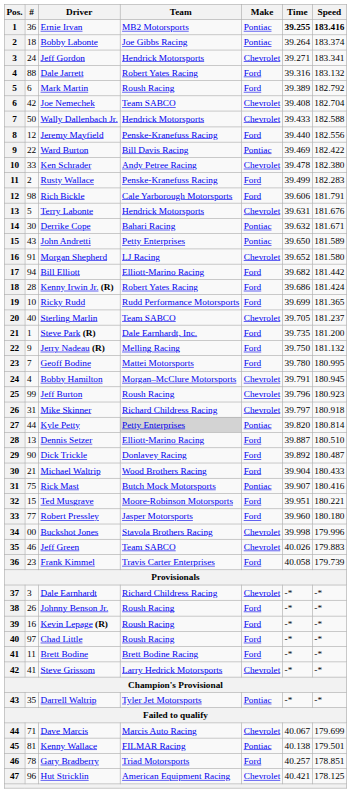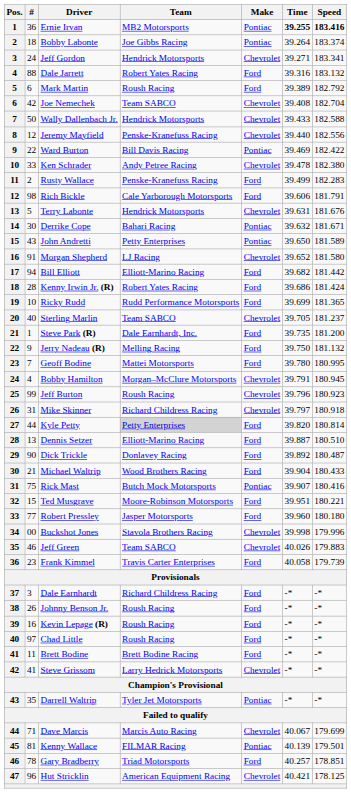 <table class="wikitable" style="font-size:95%">
 <tr>
 <th>Pos.</th>
 <th>#</th>
 <th>Driver</th>
 <th>Team</th>
 <th>Make</th>
 <th>Time</th>
 <th>Speed</th>
 </tr>
 <tr>
 <th>1</th>
 <td>36</td>
 <td><a href='#'>Ernie Irvan</a></td>
 <td><a href='#'>MB2 Motorsports</a></td>
 <td><a href='#'>Pontiac</a></td>
 <td><strong>39.255</strong></td>
 <td><strong>183.416</strong></td>
 </tr>
 <tr>
 <th>2</th>
 <td>18</td>
 <td><a href='#'>Bobby Labonte</a></td>
 <td><a href='#'>Joe Gibbs Racing</a></td>
 <td><a href='#'>Pontiac</a></td>
 <td>39.264</td>
 <td>183.374</td>
 </tr>
 <tr>
 <th>3</th>
 <td>24</td>
 <td><a href='#'>Jeff Gordon</a></td>
 <td><a href='#'>Hendrick Motorsports</a></td>
 <td><a href='#'>Chevrolet</a></td>
 <td>39.271</td>
 <td>183.341</td>
 </tr>
 <tr>
 <th>4</th>
 <td>88</td>
 <td><a href='#'>Dale Jarrett</a></td>
 <td><a href='#'>Robert Yates Racing</a></td>
 <td><a href='#'>Ford</a></td>
 <td>39.316</td>
 <td>183.132</td>
 </tr>
 <tr>
 <th>5</th>
 <td>6</td>
 <td><a href='#'>Mark Martin</a></td>
 <td><a href='#'>Roush Racing</a></td>
 <td><a href='#'>Ford</a></td>
 <td>39.389</td>
 <td>182.792</td>
 </tr>
 <tr>
 <th>6</th>
 <td>42</td>
 <td><a href='#'>Joe Nemechek</a></td>
 <td><a href='#'>Team SABCO</a></td>
 <td><a href='#'>Chevrolet</a></td>
 <td>39.408</td>
 <td>182.704</td>
 </tr>
 <tr>
 <th>7</th>
 <td>50</td>
 <td><a href='#'>Wally Dallenbach Jr.</a></td>
 <td><a href='#'>Hendrick Motorsports</a></td>
 <td><a href='#'>Chevrolet</a></td>
 <td>39.433</td>
 <td>182.588</td>
 </tr>
 <tr>
 <th>8</th>
 <td>12</td>
 <td><a href='#'>Jeremy Mayfield</a></td>
 <td><a href='#'>Penske-Kranefuss Racing</a></td>
-<td><a href='#'>Ford</a></td>
+<td><a href='#'>Chevrolet</a></td>
 <td>39.440</td>
 <td>182.556</td>
 </tr>
 <tr>
 <th>9</th>
 <td>22</td>
 <td><a href='#'>Ward Burton</a></td>
 <td><a href='#'>Bill Davis Racing</a></td>
 <td><a href='#'>Pontiac</a></td>
 <td>39.469</td>
 <td>182.422</td>
 </tr>
 <tr>
 <th>10</th>
 <td>33</td>
 <td><a href='#'>Ken Schrader</a></td>
 <td><a href='#'>Andy Petree Racing</a></td>
 <td><a href='#'>Chevrolet</a></td>
 <td>39.478</td>
 <td>182.380</td>
 </tr>
 <tr>
 <th>11</th>
 <td>2</td>
 <td><a href='#'>Rusty Wallace</a></td>
 <td><a href='#'>Penske-Kranefuss Racing</a></td>
 <td><a href='#'>Ford</a></td>
 <td>39.499</td>
 <td>182.283</td>
 </tr>
 <tr>
 <th>12</th>
 <td>98</td>
 <td><a href='#'>Rich Bickle</a></td>
 <td><a href='#'>Cale Yarborough Motorsports</a></td>
 <td><a href='#'>Ford</a></td>
 <td>39.606</td>
 <td>181.791</td>
 </tr>
 <tr>
 <th>13</th>
 <td>5</td>
 <td><a href='#'>Terry Labonte</a></td>
 <td><a href='#'>Hendrick Motorsports</a></td>
 <td><a href='#'>Chevrolet</a></td>
 <td>39.631</td>
 <td>181.676</td>
 </tr>
 <tr>
 <th>14</th>
 <td>30</td>
 <td><a href='#'>Derrike Cope</a></td>
 <td><a href='#'>Bahari Racing</a></td>
 <td><a href='#'>Pontiac</a></td>
 <td>39.632</td>
 <td>181.671</td>
 </tr>
 <tr>
 <th>15</th>
 <td>43</td>
 <td><a href='#'>John Andretti</a></td>
 <td><a href='#'>Petty Enterprises</a></td>
 <td><a href='#'>Pontiac</a></td>
 <td>39.650</td>
 <td>181.589</td>
 </tr>
 <tr>
 <th>16</th>
 <td>91</td>
 <td><a href='#'>Morgan Shepherd</a></td>
 <td><a href='#'>LJ Racing</a></td>
 <td><a href='#'>Chevrolet</a></td>
 <td>39.652</td>
 <td>181.580</td>
 </tr>
 <tr>
 <th>17</th>
 <td>94</td>
 <td><a href='#'>Bill Elliott</a></td>
 <td><a href='#'>Elliott-Marino Racing</a></td>
 <td><a href='#'>Ford</a></td>
 <td>39.682</td>
 <td>181.442</td>
 </tr>
 <tr>
 <th>18</th>
 <td>28</td>
 <td><a href='#'>Kenny Irwin Jr.</a> <strong>(R)</strong></td>
 <td><a href='#'>Robert Yates Racing</a></td>
 <td><a href='#'>Ford</a></td>
 <td>39.686</td>
 <td>181.424</td>
 </tr>
 <tr>
 <th>19</th>
 <td>10</td>
 <td><a href='#'>Ricky Rudd</a></td>
 <td><a href='#'>Rudd Performance Motorsports</a></td>
 <td><a href='#'>Ford</a></td>
 <td>39.699</td>
 <td>181.365</td>
 </tr>
 <tr>
 <th>20</th>
 <td>40</td>
 <td><a href='#'>Sterling Marlin</a></td>
 <td><a href='#'>Team SABCO</a></td>
 <td><a href='#'>Chevrolet</a></td>
 <td>39.705</td>
 <td>181.237</td>
 </tr>
 <tr>
 <th>21</th>
 <td>1</td>
 <td><a href='#'>Steve Park</a> <strong>(R)</strong></td>
 <td><a href='#'>Dale Earnhardt, Inc.</a></td>
 <td><a href='#'>Ford</a></td>
 <td>39.735</td>
 <td>181.200</td>
 </tr>
 <tr>
 <th>22</th>
 <td>9</td>
 <td><a href='#'>Jerry Nadeau</a> <strong>(R)</strong></td>
 <td><a href='#'>Melling Racing</a></td>
 <td><a href='#'>Ford</a></td>
 <td>39.750</td>
 <td>181.132</td>
 </tr>
 <tr>
 <th>23</th>
 <td>7</td>
 <td><a href='#'>Geoff Bodine</a></td>
 <td><a href='#'>Mattei Motorsports</a></td>
 <td><a href='#'>Ford</a></td>
 <td>39.780</td>
 <td>180.995</td>
 </tr>
 <tr>
 <th>24</th>
 <td>4</td>
 <td><a href='#'>Bobby Hamilton</a></td>
 <td><a href='#'>Morgan–McClure Motorsports</a></td>
 <td><a href='#'>Chevrolet</a></td>
 <td>39.791</td>
 <td>180.945</td>
 </tr>
 <tr>
 <th>25</th>
 <td>99</td>
 <td><a href='#'>Jeff Burton</a></td>
 <td><a href='#'>Roush Racing</a></td>
 <td><a href='#'>Chevrolet</a></td>
 <td>39.796</td>
 <td>180.923</td>
 </tr>
 <tr>
 <th>26</th>
 <td>31</td>
 <td><a href='#'>Mike Skinner</a></td>
 <td><a href='#'>Richard Childress Racing</a></td>
 <td><a href='#'>Chevrolet</a></td>
 <td>39.797</td>
 <td>180.918</td>
 </tr>
 <tr>
 <th>27</th>
 <td>44</td>
 <td><a href='#'>Kyle Petty</a></td>
 <td style="background: lightgrey;"><a href='#'>Petty Enterprises</a></td>
-<td><a href='#'>Pontiac</a></td>
+<td><a href='#'>Ford</a></td>
 <td>39.820</td>
 <td>180.814</td>
 </tr>
 <tr>
 <th>28</th>
 <td>13</td>
 <td><a href='#'>Dennis Setzer</a></td>
 <td><a href='#'>Elliott-Marino Racing</a></td>
 <td><a href='#'>Ford</a></td>
 <td>39.887</td>
 <td>180.510</td>
 </tr>
 <tr>
 <th>29</th>
 <td>90</td>
 <td><a href='#'>Dick Trickle</a></td>
 <td><a href='#'>Donlavey Racing</a></td>
 <td><a href='#'>Ford</a></td>
 <td>39.892</td>
 <td>180.487</td>
 </tr>
 <tr>
 <th>30</th>
 <td>21</td>
 <td><a href='#'>Michael Waltrip</a></td>
 <td><a href='#'>Wood Brothers Racing</a></td>
 <td><a href='#'>Ford</a></td>
 <td>39.904</td>
 <td>180.433</td>
 </tr>
 <tr>
 <th>31</th>
 <td>75</td>
 <td><a href='#'>Rick Mast</a></td>
 <td><a href='#'>Butch Mock Motorsports</a></td>
 <td><a href='#'>Pontiac</a></td>
 <td>39.907</td>
 <td>180.416</td>
 </tr>
 <tr>
 <th>32</th>
 <td>15</td>
 <td><a href='#'>Ted Musgrave</a></td>
 <td><a href='#'>Moore-Robinson Motorsports</a></td>
 <td><a href='#'>Ford</a></td>
 <td>39.951</td>
 <td>180.221</td>
 </tr>
 <tr>
 <th>33</th>
 <td>77</td>
 <td><a href='#'>Robert Pressley</a></td>
 <td><a href='#'>Jasper Motorsports</a></td>
 <td><a href='#'>Ford</a></td>
 <td>39.960</td>
 <td>180.180</td>
 </tr>
 <tr>
 <th>34</th>
 <td>00</td>
 <td><a href='#'>Buckshot Jones</a></td>
 <td><a href='#'>Stavola Brothers Racing</a></td>
 <td><a href='#'>Chevrolet</a></td>
 <td>39.998</td>
 <td>179.996</td>
 </tr>
 <tr>
 <th>35</th>
 <td>46</td>
 <td><a href='#'>Jeff Green</a></td>
 <td><a href='#'>Team SABCO</a></td>
 <td><a href='#'>Chevrolet</a></td>
 <td>40.026</td>
 <td>179.883</td>
 </tr>
 <tr>
 <th>36</th>
 <td>23</td>
 <td><a href='#'>Frank Kimmel</a></td>
 <td><a href='#'>Travis Carter Enterprises</a></td>
 <td><a href='#'>Ford</a></td>
 <td>40.058</td>
 <td>179.739</td>
 </tr>
 <tr>
 <th colspan="7">Provisionals</th>
 </tr>
 <tr>
 <th>37</th>
 <td>3</td>
 <td><a href='#'>Dale Earnhardt</a></td>
 <td><a href='#'>Richard Childress Racing</a></td>
-<td><a href='#'>Chevrolet</a></td>
+<td><a href='#'>Ford</a></td>
 <td>-*</td>
 <td>-*</td>
 </tr>
 <tr>
 <th>38</th>
 <td>26</td>
 <td><a href='#'>Johnny Benson Jr.</a></td>
 <td><a href='#'>Roush Racing</a></td>
 <td><a href='#'>Ford</a></td>
 <td>-*</td>
 <td>-*</td>
 </tr>
 <tr>
 <th>39</th>
 <td>16</td>
 <td><a href='#'>Kevin Lepage</a> <strong>(R)</strong></td>
 <td><a href='#'>Roush Racing</a></td>
 <td><a href='#'>Ford</a></td>
 <td>-*</td>
 <td>-*</td>
 </tr>
 <tr>
 <th>40</th>
 <td>97</td>
 <td><a href='#'>Chad Little</a></td>
 <td><a href='#'>Roush Racing</a></td>
 <td><a href='#'>Ford</a></td>
 <td>-*</td>
 <td>-*</td>
 </tr>
 <tr>
 <th>41</th>
 <td>11</td>
 <td><a href='#'>Brett Bodine</a></td>
 <td><a href='#'>Brett Bodine Racing</a></td>
 <td><a href='#'>Ford</a></td>
 <td>-*</td>
 <td>-*</td>
 </tr>
 <tr>
 <th>42</th>
 <td>41</td>
 <td><a href='#'>Steve Grissom</a></td>
 <td><a href='#'>Larry Hedrick Motorsports</a></td>
 <td><a href='#'>Chevrolet</a></td>
 <td>-*</td>
 <td>-*</td>
 </tr>
 <tr>
 <th colspan="7">Champion's Provisional</th>
 </tr>
 <tr>
 <th>43</th>
 <td>35</td>
 <td><a href='#'>Darrell Waltrip</a></td>
 <td><a href='#'>Tyler Jet Motorsports</a></td>
 <td><a href='#'>Pontiac</a></td>
 <td>-*</td>
 <td>-*</td>
 </tr>
 <tr>
 <th colspan="7">Failed to qualify</th>
 </tr>
 <tr>
 <th>44</th>
 <td>71</td>
 <td><a href='#'>Dave Marcis</a></td>
 <td><a href='#'>Marcis Auto Racing</a></td>
 <td><a href='#'>Chevrolet</a></td>
 <td>40.067</td>
 <td>179.699</td>
 </tr>
 <tr>
 <th>45</th>
 <td>81</td>
 <td><a href='#'>Kenny Wallace</a></td>
 <td><a href='#'>FILMAR Racing</a></td>
 <td><a href='#'>Pontiac</a></td>
-<td>40.138</td>
+<td>40.139</td>
 <td>179.501</td>
 </tr>
 <tr>
 <th>46</th>
 <td>78</td>
 <td><a href='#'>Gary Bradberry</a></td>
 <td><a href='#'>Triad Motorsports</a></td>
 <td><a href='#'>Ford</a></td>
 <td>40.257</td>
 <td>178.851</td>
 </tr>
 <tr>
 <th>47</th>
 <td>96</td>
 <td><a href='#'>Hut Stricklin</a></td>
 <td><a href='#'>American Equipment Racing</a></td>
 <td><a href='#'>Chevrolet</a></td>
 <td>40.421</td>
 <td>178.125</td>
 </tr>
 <tr>
 <th colspan="7"></th>
 </tr>
 </table>
